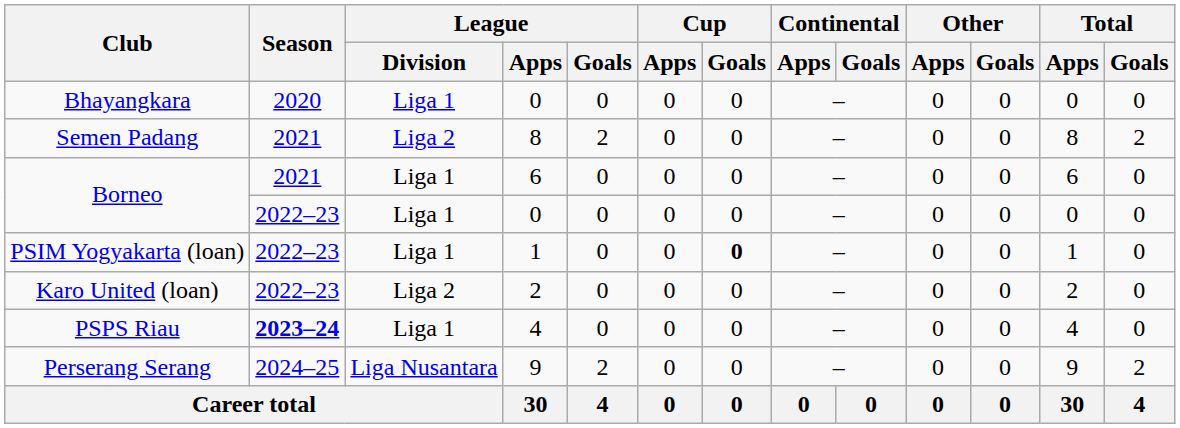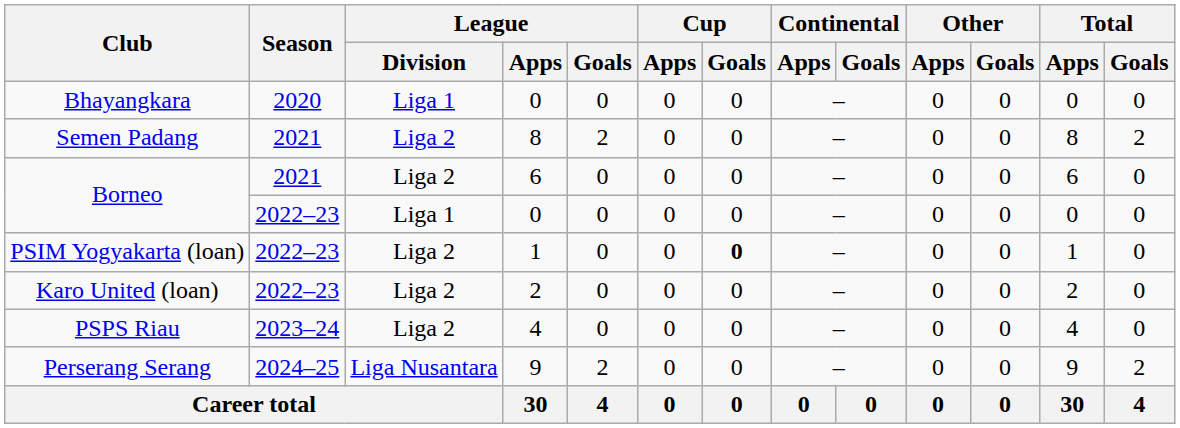 <table class="wikitable" style="text-align: center">
 <tr>
 <th rowspan="2">Club</th>
 <th rowspan="2">Season</th>
 <th colspan="3">League</th>
 <th colspan="2">Cup</th>
 <th colspan="2">Continental</th>
 <th colspan="2">Other</th>
 <th colspan="2">Total</th>
 </tr>
 <tr>
 <th>Division</th>
 <th>Apps</th>
 <th>Goals</th>
 <th>Apps</th>
 <th>Goals</th>
 <th>Apps</th>
 <th>Goals</th>
 <th>Apps</th>
 <th>Goals</th>
 <th>Apps</th>
 <th>Goals</th>
 </tr>
 <tr>
 <td rowspan="1"><a href='#'>Bhayangkara</a></td>
 <td><a href='#'>2020</a></td>
 <td rowspan="1" valign="center"><a href='#'>Liga 1</a></td>
 <td>0</td>
 <td>0</td>
 <td>0</td>
 <td>0</td>
 <td colspan="2">–</td>
 <td>0</td>
 <td>0</td>
 <td>0</td>
 <td>0</td>
 </tr>
 <tr>
 <td rowspan="1"><a href='#'>Semen Padang</a></td>
 <td><a href='#'>2021</a></td>
 <td rowspan="1" valign="center"><a href='#'>Liga 2</a></td>
 <td>8</td>
 <td>2</td>
 <td>0</td>
 <td>0</td>
 <td colspan="2">–</td>
 <td>0</td>
 <td>0</td>
 <td>8</td>
 <td>2</td>
 </tr>
 <tr>
 <td rowspan="2"><a href='#'>Borneo</a></td>
 <td><a href='#'>2021</a></td>
-<td rowspan="1" valign="center">Liga 1</td>
+<td rowspan="1">Liga 2</td>
 <td>6</td>
 <td>0</td>
 <td>0</td>
 <td>0</td>
 <td colspan="2">–</td>
 <td>0</td>
 <td>0</td>
 <td>6</td>
 <td>0</td>
 </tr>
 <tr>
 <td><a href='#'>2022–23</a></td>
 <td rowspan="1" valign="center">Liga 1</td>
 <td>0</td>
 <td>0</td>
 <td>0</td>
 <td>0</td>
 <td colspan=2>–</td>
 <td>0</td>
 <td>0</td>
 <td>0</td>
 <td>0</td>
 </tr>
 <tr>
 <td rowspan="1"><a href='#'>PSIM Yogyakarta</a> (loan)</td>
 <td><a href='#'>2022–23</a></td>
-<td rowspan="1" valign="center">Liga 1</td>
+<td rowspan="1">Liga 2</td>
 <td>1</td>
 <td>0</td>
 <td>0</td>
 <td><strong>0</strong></td>
 <td colspan="2">–</td>
 <td>0</td>
 <td>0</td>
 <td>1</td>
 <td>0</td>
 </tr>
 <tr>
 <td rowspan="1"><a href='#'>Karo United</a> (loan)</td>
 <td><a href='#'>2022–23</a></td>
 <td rowspan="1">Liga 2</td>
 <td>2</td>
 <td>0</td>
 <td>0</td>
 <td>0</td>
 <td colspan="2">–</td>
 <td>0</td>
 <td>0</td>
 <td>2</td>
 <td>0</td>
 </tr>
 <tr>
 <td rowspan="1"><a href='#'>PSPS Riau</a></td>
-<td><strong><a href='#'>2023–24</a></strong></td>
-<td rowspan="1" valign="center">Liga 1</td>
+<td><a href='#'>2023–24</a></td>
+<td rowspan="1">Liga 2</td>
 <td>4</td>
 <td>0</td>
 <td>0</td>
 <td>0</td>
 <td colspan="2">–</td>
 <td>0</td>
 <td>0</td>
 <td>4</td>
 <td>0</td>
 </tr>
 <tr>
 <td rowspan="1" valign="center"><a href='#'>Perserang Serang</a></td>
 <td><a href='#'>2024–25</a></td>
 <td><a href='#'>Liga Nusantara</a></td>
 <td>9</td>
 <td>2</td>
 <td>0</td>
 <td>0</td>
 <td colspan="2">–</td>
 <td>0</td>
 <td>0</td>
 <td>9</td>
 <td>2</td>
 </tr>
 <tr>
 <th colspan=3>Career total</th>
 <th>30</th>
 <th>4</th>
 <th>0</th>
 <th>0</th>
 <th>0</th>
 <th>0</th>
 <th>0</th>
 <th>0</th>
 <th>30</th>
 <th>4</th>
 </tr>
 </table>
